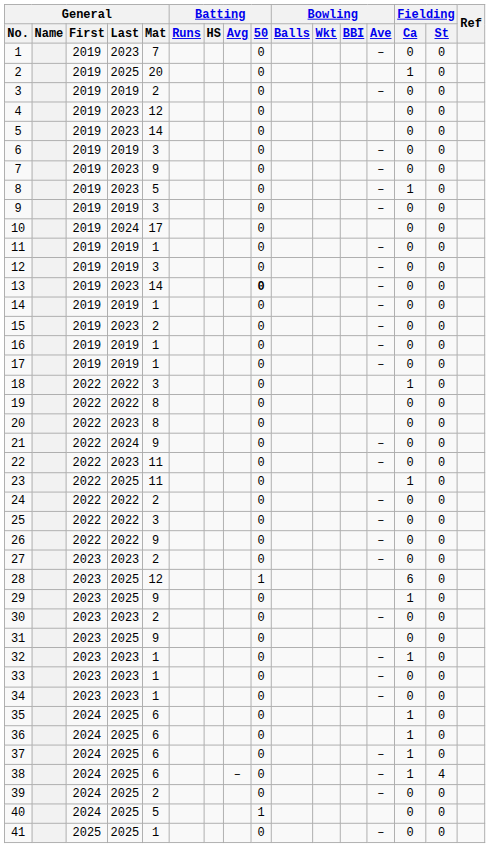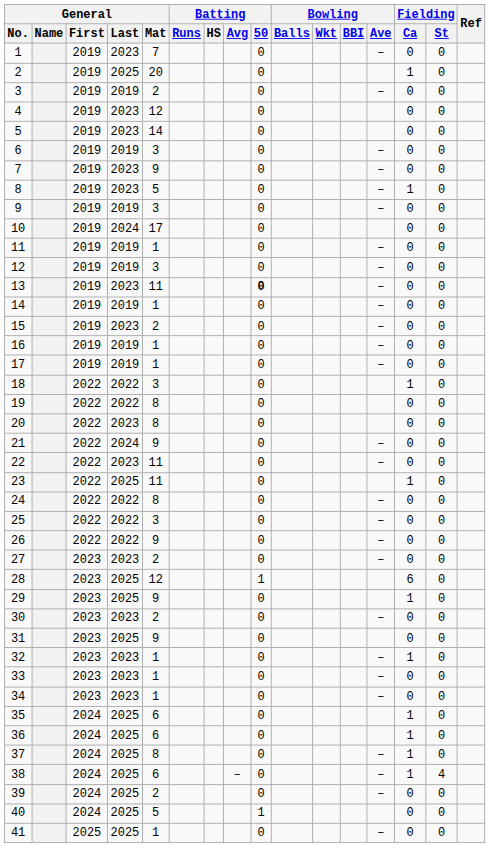 <table class="wikitable plainrowheaders sortable">
 <tr align="center">
 <th scope="col" colspan=5 class="unsortable">General</th>
 <th scope="col" colspan=4 class="unsortable"><a href='#'>Batting</a></th>
 <th scope="col" colspan=4 class="unsortable"><a href='#'>Bowling</a></th>
 <th scope="col" colspan=2 class="unsortable"><a href='#'>Fielding</a></th>
 <th scope="col" rowspan=2 class="unsortable">Ref</th>
 </tr>
 <tr align="center">
 <th scope="col">No.</th>
 <th scope="col">Name</th>
 <th scope="col">First</th>
 <th scope="col">Last</th>
 <th scope="col">Mat</th>
 <th scope="col"><a href='#'>Runs</a></th>
 <th scope="col">HS</th>
 <th scope="col"><a href='#'>Avg</a></th>
 <th scope="col"><a href='#'>50</a></th>
 <th scope="col"><a href='#'>Balls</a></th>
 <th scope="col"><a href='#'>Wkt</a></th>
 <th scope="col"><a href='#'>BBI</a></th>
 <th scope="col"><a href='#'>Ave</a></th>
 <th scope="col"><a href='#'>Ca</a></th>
 <th scope="col"><a href='#'>St</a></th>
 </tr>
 <tr align="center">
 <td>1</td>
 <th scope="row"></th>
 <td>2019</td>
 <td>2023</td>
 <td>7</td>
 <td></td>
 <td></td>
 <td></td>
 <td>0</td>
 <td></td>
 <td></td>
 <td></td>
 <td>–</td>
 <td>0</td>
 <td>0</td>
 <td></td>
 </tr>
 <tr align="center">
 <td>2</td>
 <th scope="row"></th>
 <td>2019</td>
 <td>2025</td>
 <td>20</td>
 <td></td>
 <td></td>
 <td></td>
 <td>0</td>
 <td></td>
 <td></td>
 <td></td>
 <td></td>
 <td>1</td>
 <td>0</td>
 <td></td>
 </tr>
 <tr align="center">
 <td>3</td>
 <th scope="row"></th>
 <td>2019</td>
 <td>2019</td>
 <td>2</td>
 <td></td>
 <td></td>
 <td></td>
 <td>0</td>
 <td></td>
 <td></td>
 <td></td>
 <td>–</td>
 <td>0</td>
 <td>0</td>
 <td></td>
 </tr>
 <tr align="center">
 <td>4</td>
 <th scope="row"></th>
 <td>2019</td>
 <td>2023</td>
 <td>12</td>
 <td></td>
 <td></td>
 <td></td>
 <td>0</td>
 <td></td>
 <td></td>
 <td></td>
 <td></td>
 <td>0</td>
 <td>0</td>
 <td></td>
 </tr>
 <tr align="center">
 <td>5</td>
 <th scope="row"></th>
 <td>2019</td>
 <td>2023</td>
 <td>14</td>
 <td></td>
 <td></td>
 <td></td>
 <td>0</td>
 <td></td>
 <td></td>
 <td></td>
 <td></td>
 <td>0</td>
 <td>0</td>
 <td></td>
 </tr>
 <tr align="center">
 <td>6</td>
 <th scope="row"></th>
 <td>2019</td>
 <td>2019</td>
 <td>3</td>
 <td></td>
 <td></td>
 <td></td>
 <td>0</td>
 <td></td>
 <td></td>
 <td></td>
 <td>–</td>
 <td>0</td>
 <td>0</td>
 <td></td>
 </tr>
 <tr align="center">
 <td>7</td>
 <th scope="row"></th>
 <td>2019</td>
 <td>2023</td>
 <td>9</td>
 <td></td>
 <td></td>
 <td></td>
 <td>0</td>
 <td></td>
 <td></td>
 <td></td>
 <td>–</td>
 <td>0</td>
 <td>0</td>
 <td></td>
 </tr>
 <tr align="center">
 <td>8</td>
 <th scope="row"></th>
 <td>2019</td>
 <td>2023</td>
 <td>5</td>
 <td></td>
 <td></td>
 <td></td>
 <td>0</td>
 <td></td>
 <td></td>
 <td></td>
 <td>–</td>
 <td>1</td>
 <td>0</td>
 <td></td>
 </tr>
 <tr align="center">
 <td>9</td>
 <th scope="row"></th>
 <td>2019</td>
 <td>2019</td>
 <td>3</td>
 <td></td>
 <td></td>
 <td></td>
 <td>0</td>
 <td></td>
 <td></td>
 <td></td>
 <td>–</td>
 <td>0</td>
 <td>0</td>
 <td></td>
 </tr>
 <tr align="center">
 <td>10</td>
 <th scope="row"></th>
 <td>2019</td>
 <td>2024</td>
 <td>17</td>
 <td></td>
 <td></td>
 <td></td>
 <td>0</td>
 <td></td>
 <td></td>
 <td></td>
 <td></td>
 <td>0</td>
 <td>0</td>
 <td></td>
 </tr>
 <tr align="center">
 <td>11</td>
 <th scope="row"></th>
 <td>2019</td>
 <td>2019</td>
 <td>1</td>
 <td></td>
 <td></td>
 <td></td>
 <td>0</td>
 <td></td>
 <td></td>
 <td></td>
 <td>–</td>
 <td>0</td>
 <td>0</td>
 <td></td>
 </tr>
 <tr align="center">
 <td>12</td>
 <th scope="row"></th>
 <td>2019</td>
 <td>2019</td>
 <td>3</td>
 <td></td>
 <td></td>
 <td></td>
 <td>0</td>
 <td></td>
 <td></td>
 <td></td>
 <td>–</td>
 <td>0</td>
 <td>0</td>
 <td></td>
 </tr>
 <tr align="center">
 <td>13</td>
 <th scope="row"></th>
 <td>2019</td>
 <td>2023</td>
-<td>14</td>
+<td>11</td>
 <td></td>
 <td></td>
 <td></td>
 <td><strong>0</strong></td>
 <td></td>
 <td></td>
 <td></td>
 <td>–</td>
 <td>0</td>
 <td>0</td>
 <td></td>
 </tr>
 <tr align="center">
 <td>14</td>
 <th scope="row"></th>
 <td>2019</td>
 <td>2019</td>
 <td>1</td>
 <td></td>
 <td></td>
 <td></td>
 <td>0</td>
 <td></td>
 <td></td>
 <td></td>
 <td>–</td>
 <td>0</td>
 <td>0</td>
 <td></td>
 </tr>
 <tr align="center">
 <td>15</td>
 <th scope="row"></th>
 <td>2019</td>
 <td>2023</td>
 <td>2</td>
 <td></td>
 <td></td>
 <td></td>
 <td>0</td>
 <td></td>
 <td></td>
 <td></td>
 <td>–</td>
 <td>0</td>
 <td>0</td>
 <td></td>
 </tr>
 <tr align="center">
 <td>16</td>
 <th scope="row"></th>
 <td>2019</td>
 <td>2019</td>
 <td>1</td>
 <td></td>
 <td></td>
 <td></td>
 <td>0</td>
 <td></td>
 <td></td>
 <td></td>
 <td>–</td>
 <td>0</td>
 <td>0</td>
 <td></td>
 </tr>
 <tr align="center">
 <td>17</td>
 <th scope="row"></th>
 <td>2019</td>
 <td>2019</td>
 <td>1</td>
 <td></td>
 <td></td>
 <td></td>
 <td>0</td>
 <td></td>
 <td></td>
 <td></td>
 <td>–</td>
 <td>0</td>
 <td>0</td>
 <td></td>
 </tr>
 <tr align="center">
 <td>18</td>
 <th scope="row"></th>
 <td>2022</td>
 <td>2022</td>
 <td>3</td>
 <td></td>
 <td></td>
 <td></td>
 <td>0</td>
 <td></td>
 <td></td>
 <td></td>
 <td></td>
 <td>1</td>
 <td>0</td>
 <td></td>
 </tr>
 <tr align="center">
 <td>19</td>
 <th scope="row"></th>
 <td>2022</td>
 <td>2022</td>
 <td>8</td>
 <td></td>
 <td></td>
 <td></td>
 <td>0</td>
 <td></td>
 <td></td>
 <td></td>
 <td></td>
 <td>0</td>
 <td>0</td>
 <td></td>
 </tr>
 <tr align="center">
 <td>20</td>
 <th scope="row"></th>
 <td>2022</td>
 <td>2023</td>
 <td>8</td>
 <td></td>
 <td></td>
 <td></td>
 <td>0</td>
 <td></td>
 <td></td>
 <td></td>
 <td></td>
 <td>0</td>
 <td>0</td>
 <td></td>
 </tr>
 <tr align="center">
 <td>21</td>
 <th scope="row"></th>
 <td>2022</td>
 <td>2024</td>
 <td>9</td>
 <td></td>
 <td></td>
 <td></td>
 <td>0</td>
 <td></td>
 <td></td>
 <td></td>
 <td>–</td>
 <td>0</td>
 <td>0</td>
 <td></td>
 </tr>
 <tr align="center">
 <td>22</td>
 <th scope="row"></th>
 <td>2022</td>
 <td>2023</td>
 <td>11</td>
 <td></td>
 <td></td>
 <td></td>
 <td>0</td>
 <td></td>
 <td></td>
 <td></td>
 <td>–</td>
 <td>0</td>
 <td>0</td>
 <td></td>
 </tr>
 <tr align="center">
 <td>23</td>
 <th scope="row"></th>
 <td>2022</td>
 <td>2025</td>
 <td>11</td>
 <td></td>
 <td></td>
 <td></td>
 <td>0</td>
 <td></td>
 <td></td>
 <td></td>
 <td></td>
 <td>1</td>
 <td>0</td>
 <td></td>
 </tr>
 <tr align="center">
 <td>24</td>
 <th scope="row"></th>
 <td>2022</td>
 <td>2022</td>
-<td>2</td>
+<td>8</td>
 <td></td>
 <td></td>
 <td></td>
 <td>0</td>
 <td></td>
 <td></td>
 <td></td>
 <td>–</td>
 <td>0</td>
 <td>0</td>
 <td></td>
 </tr>
 <tr align="center">
 <td>25</td>
 <th scope="row"></th>
 <td>2022</td>
 <td>2022</td>
 <td>3</td>
 <td></td>
 <td></td>
 <td></td>
 <td>0</td>
 <td></td>
 <td></td>
 <td></td>
 <td>–</td>
 <td>0</td>
 <td>0</td>
 <td></td>
 </tr>
 <tr align="center">
 <td>26</td>
 <th scope="row"></th>
 <td>2022</td>
 <td>2022</td>
 <td>9</td>
 <td></td>
 <td></td>
 <td></td>
 <td>0</td>
 <td></td>
 <td></td>
 <td></td>
 <td>–</td>
 <td>0</td>
 <td>0</td>
 <td></td>
 </tr>
 <tr align="center">
 <td>27</td>
 <th scope="row"></th>
 <td>2023</td>
 <td>2023</td>
 <td>2</td>
 <td></td>
 <td></td>
 <td></td>
 <td>0</td>
 <td></td>
 <td></td>
 <td></td>
 <td>–</td>
 <td>0</td>
 <td>0</td>
 <td></td>
 </tr>
 <tr align="center">
 <td>28</td>
 <th scope="row"></th>
 <td>2023</td>
 <td>2025</td>
 <td>12</td>
 <td></td>
 <td></td>
 <td></td>
 <td>1</td>
 <td></td>
 <td></td>
 <td></td>
 <td></td>
 <td>6</td>
 <td>0</td>
 <td></td>
 </tr>
 <tr align="center">
 <td>29</td>
 <th scope="row"></th>
 <td>2023</td>
 <td>2025</td>
 <td>9</td>
 <td></td>
 <td></td>
 <td></td>
 <td>0</td>
 <td></td>
 <td></td>
 <td></td>
 <td></td>
 <td>1</td>
 <td>0</td>
 <td></td>
 </tr>
 <tr align="center">
 <td>30</td>
 <th scope="row"></th>
 <td>2023</td>
 <td>2023</td>
 <td>2</td>
 <td></td>
 <td></td>
 <td></td>
 <td>0</td>
 <td></td>
 <td></td>
 <td></td>
 <td>–</td>
 <td>0</td>
 <td>0</td>
 <td></td>
 </tr>
 <tr align="center">
 <td>31</td>
 <th scope="row"></th>
 <td>2023</td>
 <td>2025</td>
 <td>9</td>
 <td></td>
 <td></td>
 <td></td>
 <td>0</td>
 <td></td>
 <td></td>
 <td></td>
 <td></td>
 <td>0</td>
 <td>0</td>
 <td></td>
 </tr>
 <tr align="center">
 <td>32</td>
 <th scope="row"></th>
 <td>2023</td>
 <td>2023</td>
 <td>1</td>
 <td></td>
 <td></td>
 <td></td>
 <td>0</td>
 <td></td>
 <td></td>
 <td></td>
 <td>–</td>
 <td>1</td>
 <td>0</td>
 <td></td>
 </tr>
 <tr align="center">
 <td>33</td>
 <th scope="row"></th>
 <td>2023</td>
 <td>2023</td>
 <td>1</td>
 <td></td>
 <td></td>
 <td></td>
 <td>0</td>
 <td></td>
 <td></td>
 <td></td>
 <td>–</td>
 <td>0</td>
 <td>0</td>
 <td></td>
 </tr>
 <tr align="center">
 <td>34</td>
 <th scope="row"></th>
 <td>2023</td>
 <td>2023</td>
 <td>1</td>
 <td></td>
 <td></td>
 <td></td>
 <td>0</td>
 <td></td>
 <td></td>
 <td></td>
 <td>–</td>
 <td>0</td>
 <td>0</td>
 <td></td>
 </tr>
 <tr align="center">
 <td>35</td>
 <th scope="row"></th>
 <td>2024</td>
 <td>2025</td>
 <td>6</td>
 <td></td>
 <td></td>
 <td></td>
 <td>0</td>
 <td></td>
 <td></td>
 <td></td>
 <td></td>
 <td>1</td>
 <td>0</td>
 <td></td>
 </tr>
 <tr align="center">
 <td>36</td>
 <th scope="row"></th>
 <td>2024</td>
 <td>2025</td>
 <td>6</td>
 <td></td>
 <td></td>
 <td></td>
 <td>0</td>
 <td></td>
 <td></td>
 <td></td>
 <td></td>
 <td>1</td>
 <td>0</td>
 <td></td>
 </tr>
 <tr align="center">
 <td>37</td>
 <th scope="row"></th>
 <td>2024</td>
 <td>2025</td>
-<td>6</td>
+<td>8</td>
 <td></td>
 <td></td>
 <td></td>
 <td>0</td>
 <td></td>
 <td></td>
 <td></td>
 <td>–</td>
 <td>1</td>
 <td>0</td>
 <td></td>
 </tr>
 <tr align="center">
 <td>38</td>
 <th scope="row"></th>
 <td>2024</td>
 <td>2025</td>
 <td>6</td>
 <td></td>
 <td></td>
 <td>–</td>
 <td>0</td>
 <td></td>
 <td></td>
 <td></td>
 <td>–</td>
 <td>1</td>
 <td>4</td>
 <td></td>
 </tr>
 <tr align="center">
 <td>39</td>
 <th scope="row"></th>
 <td>2024</td>
 <td>2025</td>
 <td>2</td>
 <td></td>
 <td></td>
 <td></td>
 <td>0</td>
 <td></td>
 <td></td>
 <td></td>
 <td>–</td>
 <td>0</td>
 <td>0</td>
 <td></td>
 </tr>
 <tr align="center">
 <td>40</td>
 <th scope="row"></th>
 <td>2024</td>
 <td>2025</td>
 <td>5</td>
 <td></td>
 <td></td>
 <td></td>
 <td>1</td>
 <td></td>
 <td></td>
 <td></td>
 <td></td>
 <td>0</td>
 <td>0</td>
 <td></td>
 </tr>
 <tr align="center">
 <td>41</td>
 <th scope="row"></th>
 <td>2025</td>
 <td>2025</td>
 <td>1</td>
 <td></td>
 <td></td>
 <td></td>
 <td>0</td>
 <td></td>
 <td></td>
 <td></td>
 <td>–</td>
 <td>0</td>
 <td>0</td>
 <td></td>
 </tr>
 </table>
